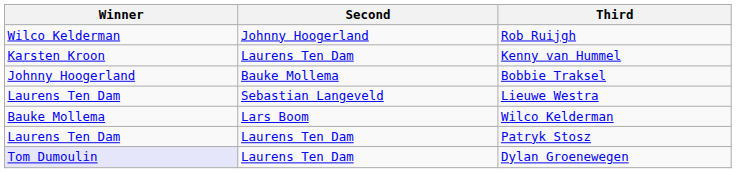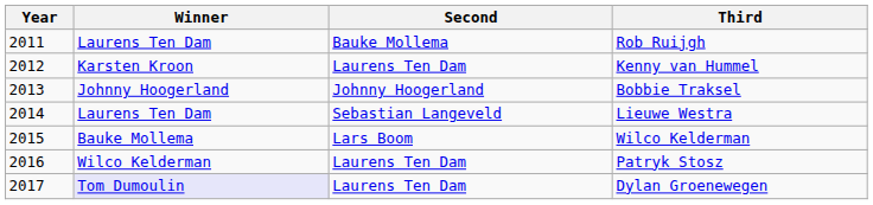 <table class="wikitable" style="font-size:100%" width=60%>
 <tr>
+<th>Year</th>
 <th>Winner</th>
 <th>Second</th>
 <th>Third</th>
 </tr>
 <tr>
-<td> <a href='#'>Wilco Kelderman</a></td>
-<td> <a href='#'>Johnny Hoogerland</a></td>
+<td>2011</td>
+<td> <a href='#'>Laurens Ten Dam</a></td>
+<td> <a href='#'>Bauke Mollema</a></td>
 <td> <a href='#'>Rob Ruijgh</a></td>
 </tr>
 <tr>
+<td>2012</td>
 <td> <a href='#'>Karsten Kroon</a></td>
 <td> <a href='#'>Laurens Ten Dam</a></td>
 <td> <a href='#'>Kenny van Hummel</a></td>
 </tr>
 <tr>
+<td>2013</td>
 <td> <a href='#'>Johnny Hoogerland</a></td>
-<td> <a href='#'>Bauke Mollema</a></td>
+<td> <a href='#'>Johnny Hoogerland</a></td>
 <td> <a href='#'>Bobbie Traksel</a></td>
 </tr>
 <tr>
+<td>2014</td>
 <td> <a href='#'>Laurens Ten Dam</a></td>
 <td> <a href='#'>Sebastian Langeveld</a></td>
 <td> <a href='#'>Lieuwe Westra</a></td>
 </tr>
 <tr>
+<td>2015</td>
 <td> <a href='#'>Bauke Mollema</a></td>
 <td> <a href='#'>Lars Boom</a></td>
 <td> <a href='#'>Wilco Kelderman</a></td>
 </tr>
 <tr>
-<td> <a href='#'>Laurens Ten Dam</a></td>
+<td>2016</td>
+<td> <a href='#'>Wilco Kelderman</a></td>
 <td> <a href='#'>Laurens Ten Dam</a></td>
 <td> <a href='#'>Patryk Stosz</a></td>
 </tr>
 <tr>
+<td>2017</td>
 <td style="background: lavender;"> <a href='#'>Tom Dumoulin</a></td>
 <td> <a href='#'>Laurens Ten Dam</a></td>
 <td> <a href='#'>Dylan Groenewegen</a></td>
 </tr>
 </table>
